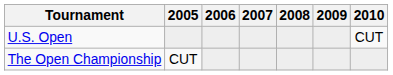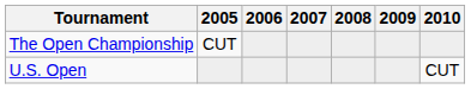 <table class="wikitable" style="font-size:95%;text-align:center;">
 <tr>
 <th>Tournament</th>
 <th>2005</th>
 <th>2006</th>
 <th>2007</th>
 <th>2008</th>
 <th>2009</th>
 <th>2010</th>
 </tr>
 <tr>
+<td align=left><a href='#'>The Open Championship</a></td>
+<td>CUT</td>
+<td style="background:#eeeeee;"></td>
+<td style="background:#eeeeee;"></td>
+<td style="background:#eeeeee;"></td>
+<td style="background:#eeeeee;"></td>
+<td style="background:#eeeeee;"></td>
+</tr>
+<tr>
 <td align=left><a href='#'>U.S. Open</a></td>
 <td style="background:#eeeeee;"></td>
 <td style="background:#eeeeee;"></td>
 <td style="background:#eeeeee;"></td>
 <td style="background:#eeeeee;"></td>
 <td style="background:#eeeeee;"></td>
 <td>CUT</td>
 </tr>
-<tr>
-<td align=left><a href='#'>The Open Championship</a></td>
-<td>CUT</td>
-<td style="background:#eeeeee;"></td>
-<td style="background:#eeeeee;"></td>
-<td style="background:#eeeeee;"></td>
-<td style="background:#eeeeee;"></td>
-<td style="background:#eeeeee;"></td>
-</tr>
 </table>
